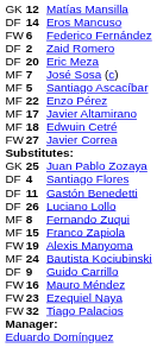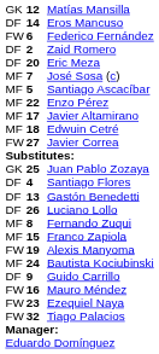 <table cellspacing="0" cellpadding="0" style="font-size:90%; margin:0.2em auto;">
 <tr>
 <th width="25"></th>
 <th width="25"></th>
 </tr>
 <tr>
 <td>GK</td>
 <td><strong>12</strong></td>
 <td> <a href='#'>Matías Mansilla</a></td>
 </tr>
 <tr>
 <td>DF</td>
 <td><strong>14</strong></td>
 <td> <a href='#'>Eros Mancuso</a></td>
 <td></td>
 <td></td>
 </tr>
 <tr>
 <td>FW</td>
 <td><strong>6</strong></td>
 <td> <a href='#'>Federico Fernández</a></td>
 </tr>
 <tr>
 <td>DF</td>
 <td><strong>2</strong></td>
 <td> <a href='#'>Zaid Romero</a></td>
 </tr>
 <tr>
 <td>DF</td>
 <td><strong>20</strong></td>
 <td> <a href='#'>Eric Meza</a></td>
 </tr>
 <tr>
 <td>MF</td>
 <td><strong>7</strong></td>
 <td> <a href='#'>José Sosa</a> (<a href='#'>c</a>)</td>
 <td></td>
 <td></td>
 </tr>
 <tr>
 <td>MF</td>
 <td><strong>5</strong></td>
 <td> <a href='#'>Santiago Ascacíbar</a></td>
 </tr>
 <tr>
 <td>MF</td>
 <td><strong>22</strong></td>
 <td> <a href='#'>Enzo Pérez</a></td>
 <td></td>
 <td></td>
 </tr>
 <tr>
 <td>MF</td>
 <td><strong>17</strong></td>
 <td> <a href='#'>Javier Altamirano</a></td>
 <td></td>
 <td></td>
 </tr>
 <tr>
 <td>MF</td>
 <td><strong>18</strong></td>
 <td> <a href='#'>Edwuin Cetré</a></td>
 </tr>
 <tr>
 <td>FW</td>
 <td><strong>27</strong></td>
 <td> <a href='#'>Javier Correa</a></td>
 <td></td>
 <td></td>
 </tr>
 <tr>
 <td colspan=3><strong>Substitutes:</strong></td>
 </tr>
 <tr>
 <td>GK</td>
 <td><strong>25</strong></td>
 <td> <a href='#'>Juan Pablo Zozaya</a></td>
 </tr>
 <tr>
 <td>DF</td>
 <td><strong>4</strong></td>
 <td> <a href='#'>Santiago Flores</a></td>
 <td></td>
 <td></td>
 </tr>
 <tr>
 <td>DF</td>
-<td><strong>11</strong></td>
+<td><strong>13</strong></td>
 <td> <a href='#'>Gastón Benedetti</a></td>
 </tr>
 <tr>
 <td>DF</td>
 <td><strong>26</strong></td>
 <td> <a href='#'>Luciano Lollo</a></td>
 </tr>
 <tr>
 <td>MF</td>
 <td><strong>8</strong></td>
 <td> <a href='#'>Fernando Zuqui</a></td>
 <td></td>
 <td></td>
 </tr>
 <tr>
 <td>MF</td>
 <td><strong>15</strong></td>
 <td> <a href='#'>Franco Zapiola</a></td>
 </tr>
 <tr>
 <td>FW</td>
 <td><strong>19</strong></td>
 <td> <a href='#'>Alexis Manyoma</a></td>
 </tr>
 <tr>
 <td>MF</td>
 <td><strong>24</strong></td>
 <td> <a href='#'>Bautista Kociubinski</a></td>
 <td></td>
 <td></td>
 </tr>
 <tr>
 <td>DF</td>
 <td><strong>9</strong></td>
 <td> <a href='#'>Guido Carrillo</a></td>
 <td></td>
 <td></td>
 </tr>
 <tr>
 <td>FW</td>
 <td><strong>16</strong></td>
 <td> <a href='#'>Mauro Méndez</a></td>
 </tr>
 <tr>
 <td>FW</td>
 <td><strong>23</strong></td>
 <td> <a href='#'>Ezequiel Naya</a></td>
 </tr>
 <tr>
 <td>FW</td>
 <td><strong>32</strong></td>
 <td> <a href='#'>Tiago Palacios</a></td>
 <td></td>
 <td></td>
 </tr>
 <tr>
 <td colspan=3><strong>Manager:</strong></td>
 </tr>
 <tr>
 <td colspan="4"> <a href='#'>Eduardo Domínguez</a></td>
 </tr>
 </table>
